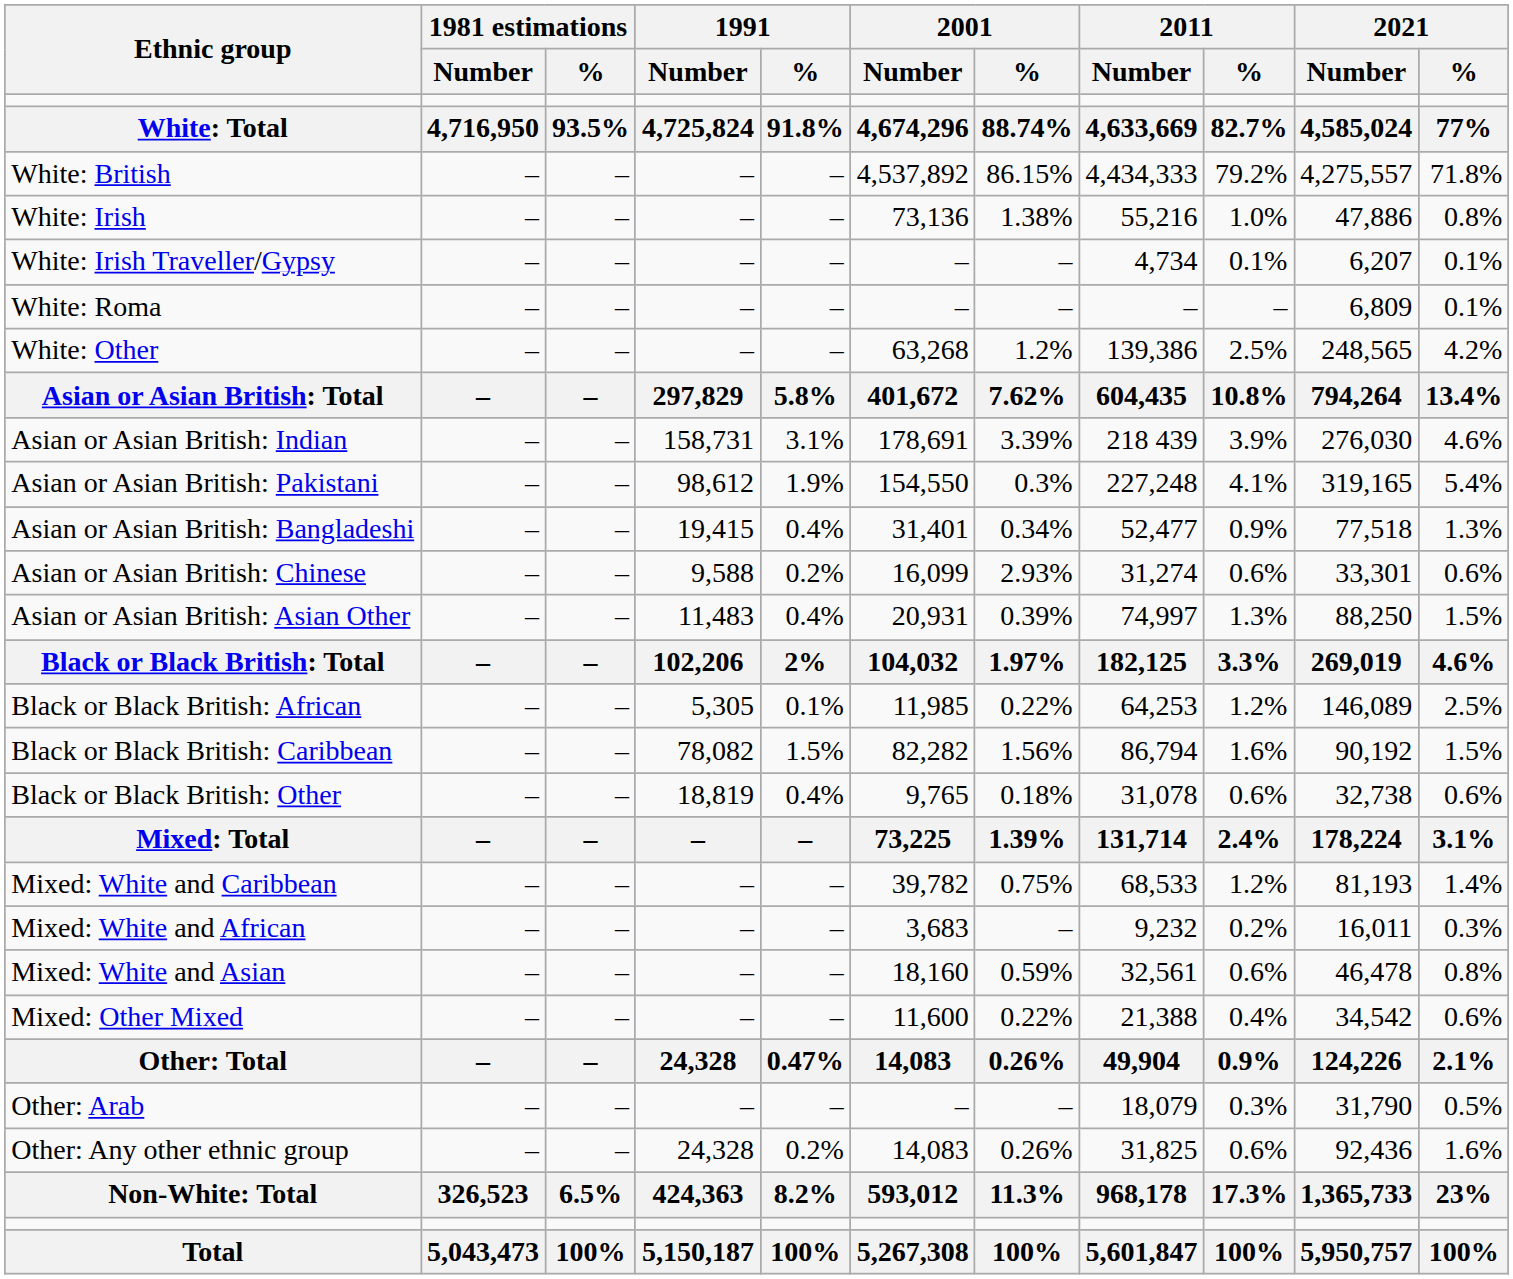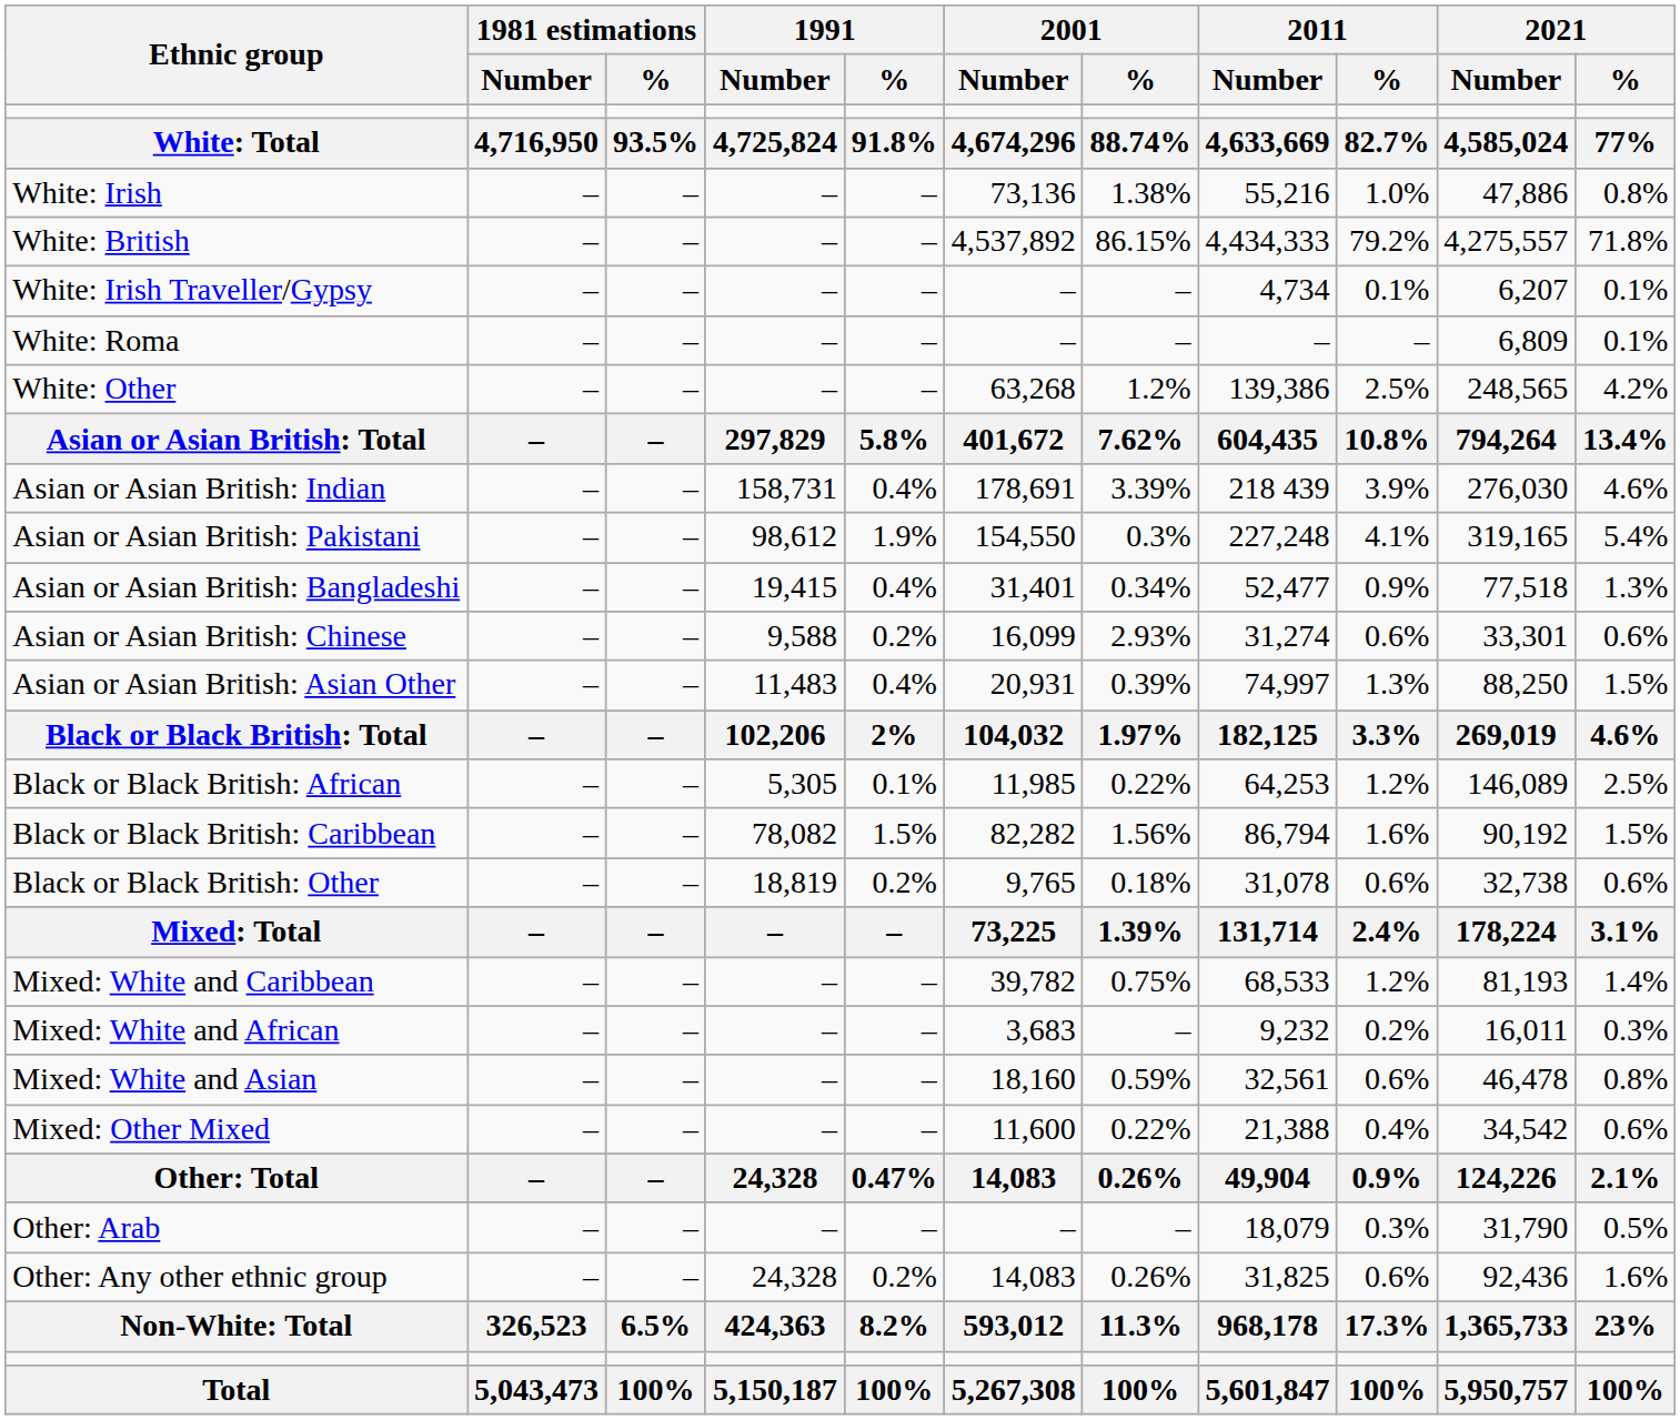 <table class="wikitable" style="text-align:right">
 <tr>
 <th rowspan="2">Ethnic group</th>
 <th colspan="2">1981 estimations</th>
 <th colspan="2">1991</th>
 <th colspan="2">2001</th>
 <th colspan="2">2011</th>
 <th colspan="2">2021</th>
 </tr>
 <tr>
 <th>Number</th>
 <th>%</th>
 <th>Number</th>
 <th>%</th>
 <th>Number</th>
 <th>%</th>
 <th>Number</th>
 <th>%</th>
 <th>Number</th>
 <th>%</th>
 </tr>
 <tr>
 <td></td>
 <td></td>
 <td></td>
 <td></td>
 <td></td>
 <td></td>
 <td></td>
 <td></td>
 <td></td>
 <td></td>
 <td></td>
 </tr>
 <tr>
 <th><a href='#'>White</a>: Total</th>
 <th>4,716,950</th>
 <th>93.5%</th>
 <th>4,725,824</th>
 <th>91.8%</th>
 <th>4,674,296</th>
 <th>88.74%</th>
 <th>4,633,669</th>
 <th>82.7%</th>
 <th>4,585,024</th>
 <th>77%</th>
 </tr>
 <tr>
+<td style="text-align:left">White: <a href='#'>Irish</a></td>
+<td>–</td>
+<td>–</td>
+<td>–</td>
+<td>–</td>
+<td>73,136</td>
+<td>1.38%</td>
+<td>55,216</td>
+<td>1.0%</td>
+<td>47,886</td>
+<td>0.8%</td>
+</tr>
+<tr>
 <td style="text-align:left">White: <a href='#'>British</a></td>
 <td>–</td>
 <td>–</td>
 <td>–</td>
 <td>–</td>
 <td>4,537,892</td>
 <td>86.15%</td>
 <td>4,434,333</td>
 <td>79.2%</td>
 <td>4,275,557</td>
 <td>71.8%</td>
-</tr>
-<tr>
-<td style="text-align:left">White: <a href='#'>Irish</a></td>
-<td>–</td>
-<td>–</td>
-<td>–</td>
-<td>–</td>
-<td>73,136</td>
-<td>1.38%</td>
-<td>55,216</td>
-<td>1.0%</td>
-<td>47,886</td>
-<td>0.8%</td>
 </tr>
 <tr>
 <td style="text-align:left">White: <a href='#'>Irish Traveller</a>/<a href='#'>Gypsy</a></td>
 <td>–</td>
 <td>–</td>
 <td>–</td>
 <td>–</td>
 <td>–</td>
 <td>–</td>
 <td>4,734</td>
 <td>0.1%</td>
 <td>6,207</td>
 <td>0.1%</td>
 </tr>
 <tr>
 <td style="text-align:left">White: Roma</td>
 <td>–</td>
 <td>–</td>
 <td>–</td>
 <td>–</td>
 <td>–</td>
 <td>–</td>
 <td>–</td>
 <td>–</td>
 <td>6,809</td>
 <td>0.1%</td>
 </tr>
 <tr>
 <td style="text-align:left">White: <a href='#'>Other</a></td>
 <td>–</td>
 <td>–</td>
 <td>–</td>
 <td>–</td>
 <td>63,268</td>
 <td>1.2%</td>
 <td>139,386</td>
 <td>2.5%</td>
 <td>248,565</td>
 <td>4.2%</td>
 </tr>
 <tr>
 <th><a href='#'>Asian or Asian British</a>: Total</th>
 <th>–</th>
 <th>–</th>
 <th>297,829</th>
 <th>5.8%</th>
 <th>401,672</th>
 <th>7.62%</th>
 <th>604,435</th>
 <th>10.8%</th>
 <th>794,264</th>
 <th>13.4%</th>
 </tr>
 <tr>
 <td style="text-align:left">Asian or Asian British: <a href='#'>Indian</a></td>
 <td>–</td>
 <td>–</td>
 <td>158,731</td>
-<td>3.1%</td>
+<td>0.4%</td>
 <td>178,691</td>
 <td>3.39%</td>
 <td>218 439</td>
 <td>3.9%</td>
 <td>276,030</td>
 <td>4.6%</td>
 </tr>
 <tr>
 <td style="text-align:left">Asian or Asian British: <a href='#'>Pakistani</a></td>
 <td>–</td>
 <td>–</td>
 <td>98,612</td>
 <td>1.9%</td>
 <td>154,550</td>
 <td>0.3%</td>
 <td>227,248</td>
 <td>4.1%</td>
 <td>319,165</td>
 <td>5.4%</td>
 </tr>
 <tr>
 <td style="text-align:left">Asian or Asian British: <a href='#'>Bangladeshi</a></td>
 <td>–</td>
 <td>–</td>
 <td>19,415</td>
 <td>0.4%</td>
 <td>31,401</td>
 <td>0.34%</td>
 <td>52,477</td>
 <td>0.9%</td>
 <td>77,518</td>
 <td>1.3%</td>
 </tr>
 <tr>
 <td style="text-align:left">Asian or Asian British: <a href='#'>Chinese</a></td>
 <td>–</td>
 <td>–</td>
 <td>9,588</td>
 <td>0.2%</td>
 <td>16,099</td>
 <td>2.93%</td>
 <td>31,274</td>
 <td>0.6%</td>
 <td>33,301</td>
 <td>0.6%</td>
 </tr>
 <tr>
 <td style="text-align:left">Asian or Asian British: <a href='#'>Asian Other</a></td>
 <td>–</td>
 <td>–</td>
 <td>11,483</td>
 <td>0.4%</td>
 <td>20,931</td>
 <td>0.39%</td>
 <td>74,997</td>
 <td>1.3%</td>
 <td>88,250</td>
 <td>1.5%</td>
 </tr>
 <tr>
 <th><a href='#'>Black or Black British</a>: Total</th>
 <th>–</th>
 <th>–</th>
 <th>102,206</th>
 <th>2%</th>
 <th>104,032</th>
 <th>1.97%</th>
 <th>182,125</th>
 <th>3.3%</th>
 <th>269,019</th>
 <th>4.6%</th>
 </tr>
 <tr>
 <td style="text-align:left">Black or Black British: <a href='#'>African</a></td>
 <td>–</td>
 <td>–</td>
 <td>5,305</td>
 <td>0.1%</td>
 <td>11,985</td>
 <td>0.22%</td>
 <td>64,253</td>
 <td>1.2%</td>
 <td>146,089</td>
 <td>2.5%</td>
 </tr>
 <tr>
 <td style="text-align:left">Black or Black British: <a href='#'>Caribbean</a></td>
 <td>–</td>
 <td>–</td>
 <td>78,082</td>
 <td>1.5%</td>
 <td>82,282</td>
 <td>1.56%</td>
 <td>86,794</td>
 <td>1.6%</td>
 <td>90,192</td>
 <td>1.5%</td>
 </tr>
 <tr>
 <td style="text-align:left">Black or Black British: <a href='#'>Other</a></td>
 <td>–</td>
 <td>–</td>
 <td>18,819</td>
-<td>0.4%</td>
+<td>0.2%</td>
 <td>9,765</td>
 <td>0.18%</td>
 <td>31,078</td>
 <td>0.6%</td>
 <td>32,738</td>
 <td>0.6%</td>
 </tr>
 <tr>
 <th><a href='#'>Mixed</a>: Total</th>
 <th>–</th>
 <th>–</th>
 <th>–</th>
 <th>–</th>
 <th>73,225</th>
 <th>1.39%</th>
 <th>131,714</th>
 <th>2.4%</th>
 <th>178,224</th>
 <th>3.1%</th>
 </tr>
 <tr>
 <td style="text-align:left">Mixed: <a href='#'>White</a> and <a href='#'>Caribbean</a></td>
 <td>–</td>
 <td>–</td>
 <td>–</td>
 <td>–</td>
 <td>39,782</td>
 <td>0.75%</td>
 <td>68,533</td>
 <td>1.2%</td>
 <td>81,193</td>
 <td>1.4%</td>
 </tr>
 <tr>
 <td style="text-align:left">Mixed: <a href='#'>White</a> and <a href='#'>African</a></td>
 <td>–</td>
 <td>–</td>
 <td>–</td>
 <td>–</td>
 <td>3,683</td>
 <td>–</td>
 <td>9,232</td>
 <td>0.2%</td>
 <td>16,011</td>
 <td>0.3%</td>
 </tr>
 <tr>
 <td style="text-align:left">Mixed: <a href='#'>White</a> and <a href='#'>Asian</a></td>
 <td>–</td>
 <td>–</td>
 <td>–</td>
 <td>–</td>
 <td>18,160</td>
 <td>0.59%</td>
 <td>32,561</td>
 <td>0.6%</td>
 <td>46,478</td>
 <td>0.8%</td>
 </tr>
 <tr>
 <td style="text-align:left">Mixed: <a href='#'>Other Mixed</a></td>
 <td>–</td>
 <td>–</td>
 <td>–</td>
 <td>–</td>
 <td>11,600</td>
 <td>0.22%</td>
 <td>21,388</td>
 <td>0.4%</td>
 <td>34,542</td>
 <td>0.6%</td>
 </tr>
 <tr>
 <th>Other: Total</th>
 <th>–</th>
 <th>–</th>
 <th>24,328</th>
 <th>0.47%</th>
 <th>14,083</th>
 <th>0.26%</th>
 <th>49,904</th>
 <th>0.9%</th>
 <th>124,226</th>
 <th>2.1%</th>
 </tr>
 <tr>
 <td style="text-align:left">Other: <a href='#'>Arab</a></td>
 <td>–</td>
 <td>–</td>
 <td>–</td>
 <td>–</td>
 <td>–</td>
 <td>–</td>
 <td>18,079</td>
 <td>0.3%</td>
 <td>31,790</td>
 <td>0.5%</td>
 </tr>
 <tr>
 <td style="text-align:left">Other: Any other ethnic group</td>
 <td>–</td>
 <td>–</td>
 <td>24,328</td>
 <td>0.2%</td>
 <td>14,083</td>
 <td>0.26%</td>
 <td>31,825</td>
 <td>0.6%</td>
 <td>92,436</td>
 <td>1.6%</td>
 </tr>
 <tr>
 <th>Non-White: Total</th>
 <th>326,523</th>
 <th>6.5%</th>
 <th>424,363</th>
 <th>8.2%</th>
 <th>593,012</th>
 <th>11.3%</th>
 <th>968,178</th>
 <th>17.3%</th>
 <th>1,365,733</th>
 <th>23%</th>
 </tr>
 <tr>
 <td></td>
 <td></td>
 <td></td>
 <td></td>
 <td></td>
 <td></td>
 <td></td>
 <td></td>
 <td></td>
 <td></td>
 <td></td>
 </tr>
 <tr>
 <th>Total</th>
 <th>5,043,473</th>
 <th>100%</th>
 <th>5,150,187</th>
 <th>100%</th>
 <th>5,267,308</th>
 <th>100%</th>
 <th>5,601,847</th>
 <th>100%</th>
 <th>5,950,757</th>
 <th>100%</th>
 </tr>
 </table>
